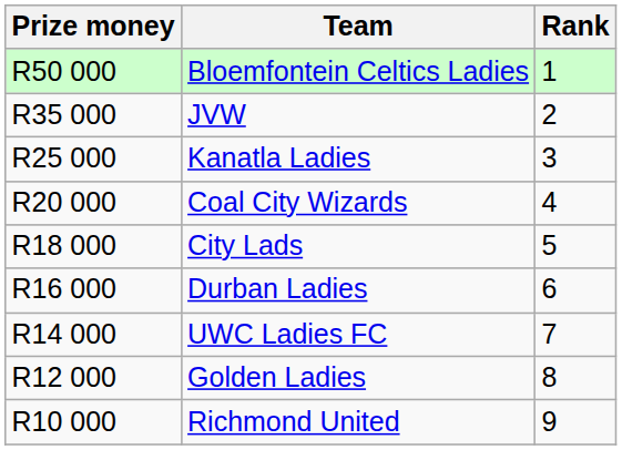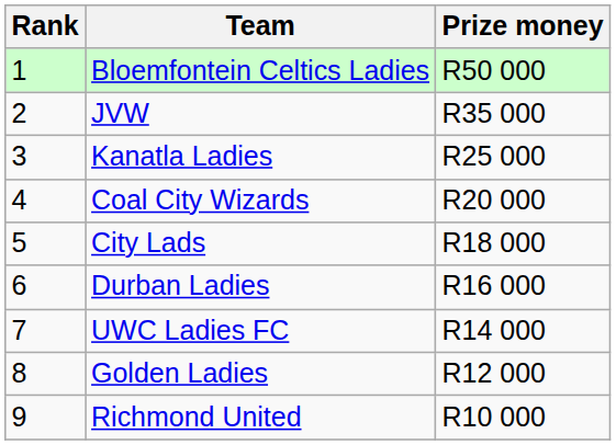 <table class="wikitable">
 <tr>
+<th>Rank</th>
+<th>Team</th>
 <th>Prize money</th>
-<th>Team</th>
-<th>Rank</th>
 </tr>
 <tr bgcolor=#CCFFCC>
+<td>1</td>
+<td><a href='#'>Bloemfontein Celtics Ladies</a></td>
 <td>R50 000</td>
-<td><a href='#'>Bloemfontein Celtics Ladies</a></td>
-<td>1</td>
 </tr>
 <tr>
+<td>2</td>
+<td><a href='#'>JVW</a></td>
 <td>R35 000</td>
-<td><a href='#'>JVW</a></td>
-<td>2</td>
 </tr>
 <tr>
+<td>3</td>
+<td><a href='#'>Kanatla Ladies</a></td>
 <td>R25 000</td>
-<td><a href='#'>Kanatla Ladies</a></td>
-<td>3</td>
 </tr>
 <tr>
+<td>4</td>
+<td><a href='#'>Coal City Wizards</a></td>
 <td>R20 000</td>
-<td><a href='#'>Coal City Wizards</a></td>
-<td>4</td>
 </tr>
 <tr>
+<td>5</td>
+<td><a href='#'>City Lads</a></td>
 <td>R18 000</td>
-<td><a href='#'>City Lads</a></td>
-<td>5</td>
 </tr>
 <tr>
+<td>6</td>
+<td><a href='#'>Durban Ladies</a></td>
 <td>R16 000</td>
-<td><a href='#'>Durban Ladies</a></td>
-<td>6</td>
 </tr>
 <tr>
+<td>7</td>
+<td><a href='#'>UWC Ladies FC</a></td>
 <td>R14 000</td>
-<td><a href='#'>UWC Ladies FC</a></td>
-<td>7</td>
 </tr>
 <tr>
+<td>8</td>
+<td><a href='#'>Golden Ladies</a></td>
 <td>R12 000</td>
-<td><a href='#'>Golden Ladies</a></td>
-<td>8</td>
 </tr>
 <tr>
+<td>9</td>
+<td><a href='#'>Richmond United</a></td>
 <td>R10 000</td>
-<td><a href='#'>Richmond United</a></td>
-<td>9</td>
 </tr>
 </table>
